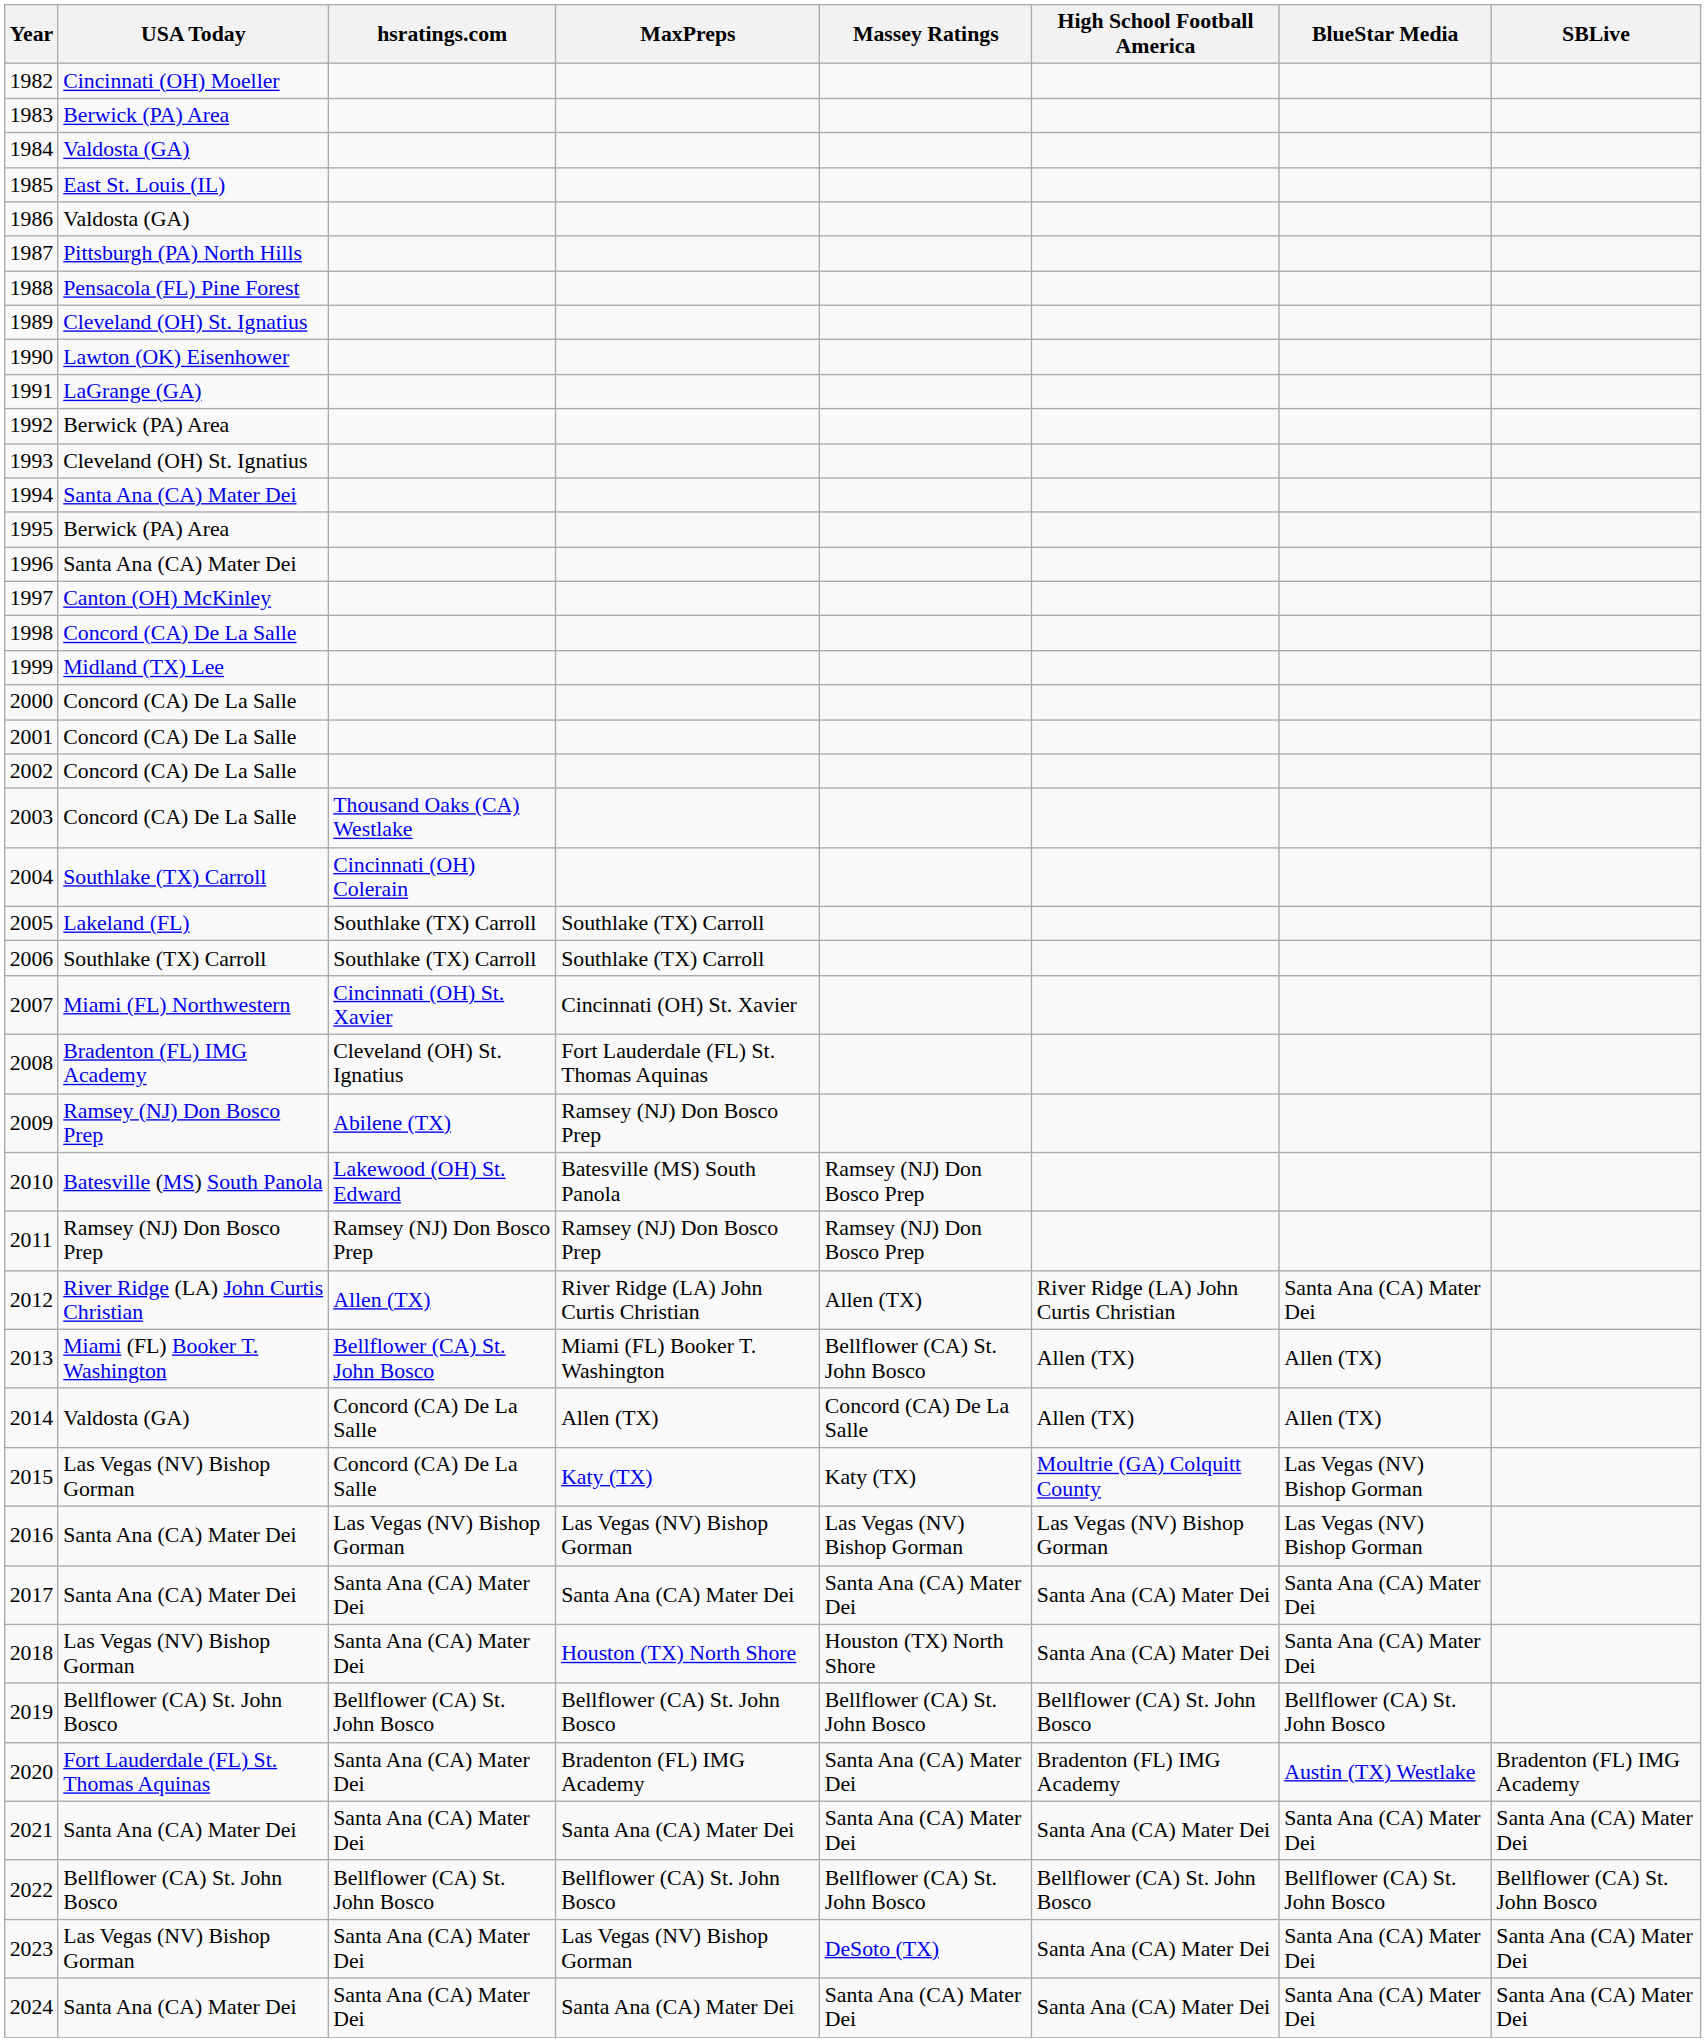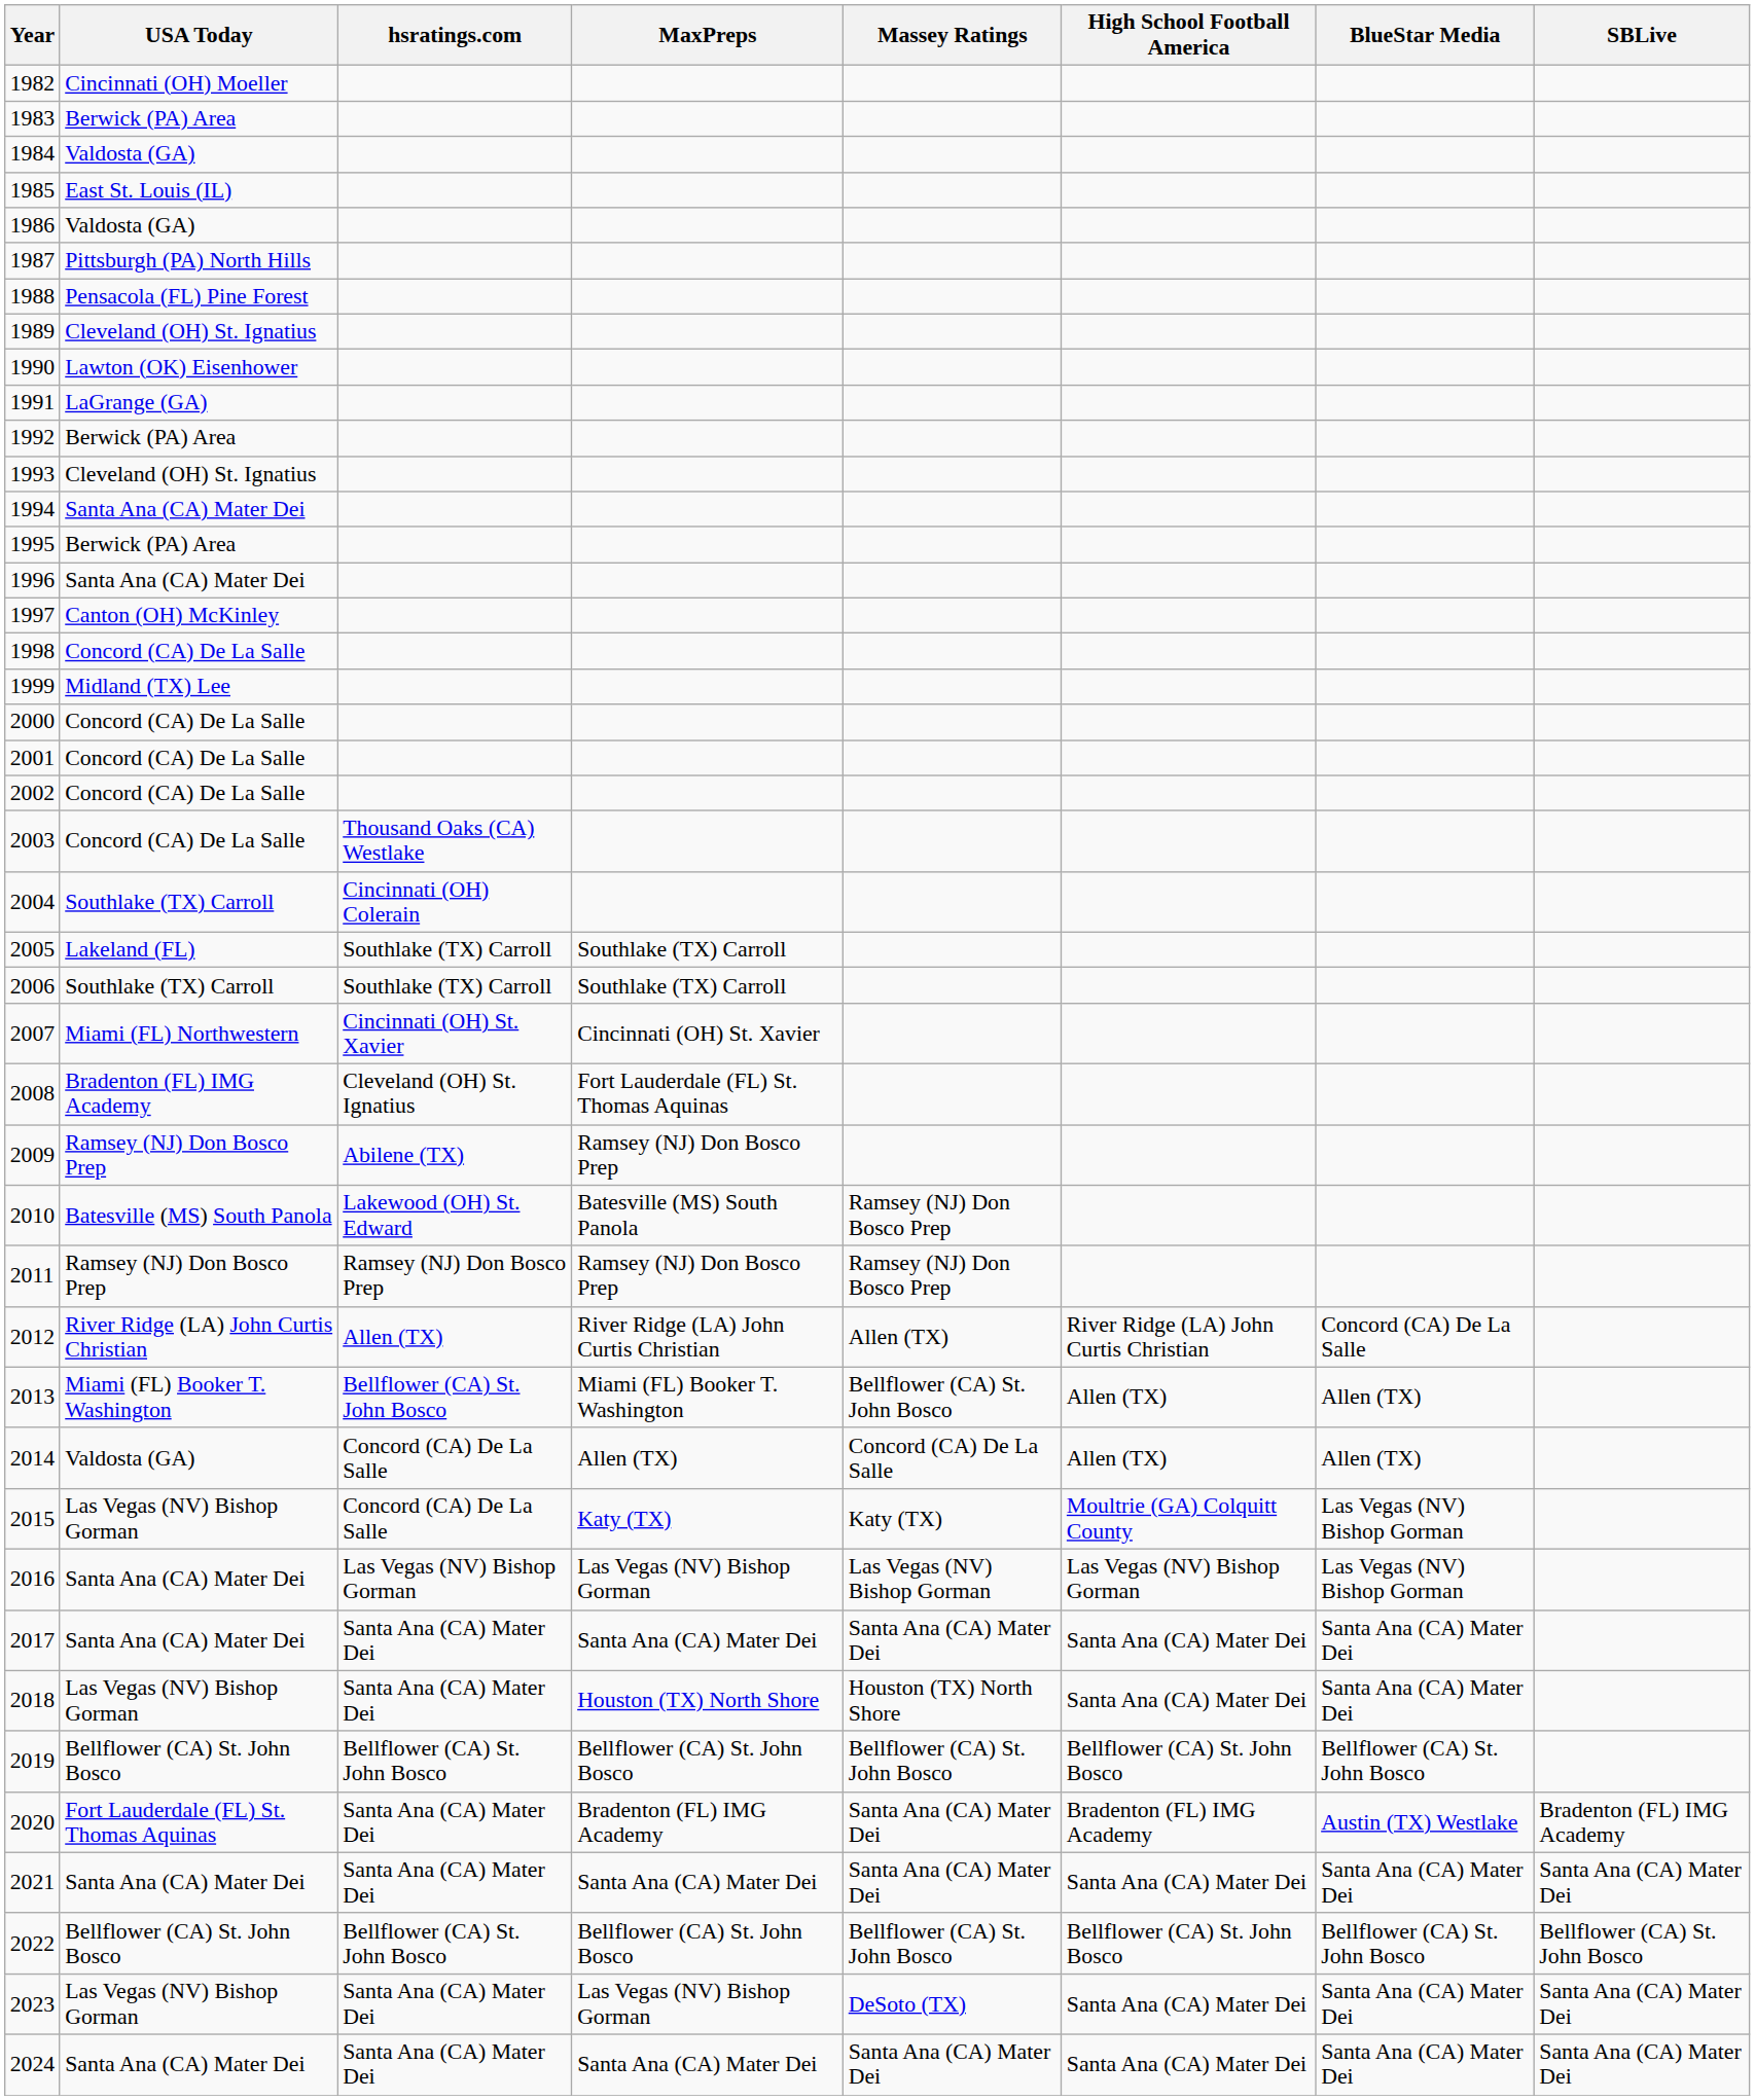 <table class="wikitable sortable">
 <tr>
 <th>Year</th>
 <th>USA Today</th>
 <th>hsratings.com</th>
 <th>MaxPreps</th>
 <th>Massey Ratings</th>
 <th>High School Football America</th>
 <th>BlueStar Media</th>
 <th>SBLive</th>
 </tr>
 <tr>
 <td>1982</td>
 <td><a href='#'>Cincinnati (OH) Moeller</a></td>
 <td></td>
 <td></td>
 <td></td>
 <td></td>
 <td></td>
 <td></td>
 </tr>
 <tr>
 <td>1983</td>
 <td><a href='#'>Berwick (PA) Area</a></td>
 <td></td>
 <td></td>
 <td></td>
 <td></td>
 <td></td>
 <td></td>
 </tr>
 <tr>
 <td>1984</td>
 <td><a href='#'>Valdosta (GA)</a></td>
 <td></td>
 <td></td>
 <td></td>
 <td></td>
 <td></td>
 <td></td>
 </tr>
 <tr>
 <td>1985</td>
 <td><a href='#'>East St. Louis (IL)</a></td>
 <td></td>
 <td></td>
 <td></td>
 <td></td>
 <td></td>
 <td></td>
 </tr>
 <tr>
 <td>1986</td>
 <td>Valdosta (GA)</td>
 <td></td>
 <td></td>
 <td></td>
 <td></td>
 <td></td>
 <td></td>
 </tr>
 <tr>
 <td>1987</td>
 <td><a href='#'>Pittsburgh (PA) North Hills</a></td>
 <td></td>
 <td></td>
 <td></td>
 <td></td>
 <td></td>
 <td></td>
 </tr>
 <tr>
 <td>1988</td>
 <td><a href='#'>Pensacola (FL) Pine Forest</a></td>
 <td></td>
 <td></td>
 <td></td>
 <td></td>
 <td></td>
 <td></td>
 </tr>
 <tr>
 <td>1989</td>
 <td><a href='#'>Cleveland (OH) St. Ignatius</a></td>
 <td></td>
 <td></td>
 <td></td>
 <td></td>
 <td></td>
 <td></td>
 </tr>
 <tr>
 <td>1990</td>
 <td><a href='#'>Lawton (OK) Eisenhower</a></td>
 <td></td>
 <td></td>
 <td></td>
 <td></td>
 <td></td>
 <td></td>
 </tr>
 <tr>
 <td>1991</td>
 <td><a href='#'>LaGrange (GA)</a></td>
 <td></td>
 <td></td>
 <td></td>
 <td></td>
 <td></td>
 <td></td>
 </tr>
 <tr>
 <td>1992</td>
 <td>Berwick (PA) Area</td>
 <td></td>
 <td></td>
 <td></td>
 <td></td>
 <td></td>
 <td></td>
 </tr>
 <tr>
 <td>1993</td>
 <td>Cleveland (OH) St. Ignatius</td>
 <td></td>
 <td></td>
 <td></td>
 <td></td>
 <td></td>
 <td></td>
 </tr>
 <tr>
 <td>1994</td>
 <td><a href='#'>Santa Ana (CA) Mater Dei</a></td>
 <td></td>
 <td></td>
 <td></td>
 <td></td>
 <td></td>
 <td></td>
 </tr>
 <tr>
 <td>1995</td>
 <td>Berwick (PA) Area</td>
 <td></td>
 <td></td>
 <td></td>
 <td></td>
 <td></td>
 <td></td>
 </tr>
 <tr>
 <td>1996</td>
 <td>Santa Ana (CA) Mater Dei</td>
 <td></td>
 <td></td>
 <td></td>
 <td></td>
 <td></td>
 <td></td>
 </tr>
 <tr>
 <td>1997</td>
 <td><a href='#'>Canton (OH) McKinley</a></td>
 <td></td>
 <td></td>
 <td></td>
 <td></td>
 <td></td>
 <td></td>
 </tr>
 <tr>
 <td>1998</td>
 <td><a href='#'>Concord (CA) De La Salle</a></td>
 <td></td>
 <td></td>
 <td></td>
 <td></td>
 <td></td>
 <td></td>
 </tr>
 <tr>
 <td>1999</td>
 <td><a href='#'>Midland (TX) Lee</a></td>
 <td></td>
 <td></td>
 <td></td>
 <td></td>
 <td></td>
 <td></td>
 </tr>
 <tr>
 <td>2000</td>
 <td>Concord (CA) De La Salle</td>
 <td></td>
 <td></td>
 <td></td>
 <td></td>
 <td></td>
 <td></td>
 </tr>
 <tr>
 <td>2001</td>
 <td>Concord (CA) De La Salle</td>
 <td></td>
 <td></td>
 <td></td>
 <td></td>
 <td></td>
 <td></td>
 </tr>
 <tr>
 <td>2002</td>
 <td>Concord (CA) De La Salle</td>
 <td></td>
 <td></td>
 <td></td>
 <td></td>
 <td></td>
 <td></td>
 </tr>
 <tr>
 <td>2003</td>
 <td>Concord (CA) De La Salle</td>
 <td><a href='#'>Thousand Oaks (CA) Westlake</a></td>
 <td></td>
 <td></td>
 <td></td>
 <td></td>
 <td></td>
 </tr>
 <tr>
 <td>2004</td>
 <td><a href='#'>Southlake (TX) Carroll</a></td>
 <td><a href='#'>Cincinnati (OH) Colerain</a></td>
 <td></td>
 <td></td>
 <td></td>
 <td></td>
 <td></td>
 </tr>
 <tr>
 <td>2005</td>
 <td><a href='#'>Lakeland (FL)</a></td>
 <td>Southlake (TX) Carroll</td>
 <td>Southlake (TX) Carroll</td>
 <td></td>
 <td></td>
 <td></td>
 <td></td>
 </tr>
 <tr>
 <td>2006</td>
 <td>Southlake (TX) Carroll</td>
 <td>Southlake (TX) Carroll</td>
 <td>Southlake (TX) Carroll</td>
 <td></td>
 <td></td>
 <td></td>
 <td></td>
 </tr>
 <tr>
 <td>2007</td>
 <td><a href='#'>Miami (FL) Northwestern</a></td>
 <td><a href='#'>Cincinnati (OH) St. Xavier</a></td>
 <td St. Xavier High School (Ohio)>Cincinnati (OH) St. Xavier</td>
 <td></td>
 <td></td>
 <td></td>
 <td></td>
 </tr>
 <tr>
 <td>2008</td>
 <td><a href='#'>Bradenton (FL) IMG Academy</a></td>
 <td>Cleveland (OH) St. Ignatius</td>
 <td>Fort Lauderdale (FL) St. Thomas Aquinas</td>
 <td></td>
 <td></td>
 <td></td>
 <td></td>
 </tr>
 <tr>
 <td>2009</td>
 <td><a href='#'>Ramsey (NJ) Don Bosco Prep</a></td>
 <td><a href='#'>Abilene (TX)</a></td>
 <td>Ramsey (NJ) Don Bosco Prep</td>
 <td></td>
 <td></td>
 <td></td>
 <td></td>
 </tr>
 <tr>
 <td>2010</td>
 <td><a href='#'>Batesville</a> (<a href='#'>MS</a>) <a href='#'>South Panola</a></td>
 <td><a href='#'>Lakewood (OH) St. Edward</a></td>
 <td>Batesville (MS) South Panola</td>
 <td>Ramsey (NJ) Don Bosco Prep</td>
 <td></td>
 <td></td>
 <td></td>
 </tr>
 <tr>
 <td>2011</td>
 <td>Ramsey (NJ) Don Bosco Prep</td>
 <td>Ramsey (NJ) Don Bosco Prep</td>
 <td>Ramsey (NJ) Don Bosco Prep</td>
 <td>Ramsey (NJ) Don Bosco Prep</td>
 <td></td>
 <td></td>
 <td></td>
 </tr>
 <tr>
 <td>2012</td>
 <td><a href='#'>River Ridge</a> (LA) <a href='#'>John Curtis Christian</a></td>
 <td><a href='#'>Allen (TX)</a></td>
 <td>River Ridge (LA) John Curtis Christian</td>
 <td>Allen (TX)</td>
 <td>River Ridge (LA) John Curtis Christian</td>
-<td>Santa Ana (CA) Mater Dei</td>
+<td>Concord (CA) De La Salle</td>
 <td></td>
 </tr>
 <tr>
 <td>2013</td>
 <td><a href='#'>Miami</a> (FL) <a href='#'>Booker T. Washington</a></td>
 <td><a href='#'>Bellflower (CA) St. John Bosco</a></td>
 <td>Miami (FL) Booker T. Washington</td>
 <td>Bellflower (CA) St. John Bosco</td>
 <td>Allen (TX)</td>
 <td>Allen (TX)</td>
 <td></td>
 </tr>
 <tr>
 <td>2014</td>
 <td>Valdosta (GA)</td>
 <td>Concord (CA) De La Salle</td>
 <td>Allen (TX)</td>
 <td>Concord (CA) De La Salle</td>
 <td>Allen (TX)</td>
 <td>Allen (TX)</td>
 <td></td>
 </tr>
 <tr>
 <td>2015</td>
 <td>Las Vegas (NV) Bishop Gorman</td>
 <td>Concord (CA) De La Salle</td>
 <td><a href='#'>Katy (TX)</a></td>
 <td>Katy (TX)</td>
 <td><a href='#'>Moultrie (GA) Colquitt County</a></td>
 <td>Las Vegas (NV) Bishop Gorman</td>
 <td></td>
 </tr>
 <tr>
 <td>2016</td>
 <td>Santa Ana (CA) Mater Dei</td>
 <td>Las Vegas (NV) Bishop Gorman</td>
 <td>Las Vegas (NV) Bishop Gorman</td>
 <td>Las Vegas (NV) Bishop Gorman</td>
 <td>Las Vegas (NV) Bishop Gorman</td>
 <td>Las Vegas (NV) Bishop Gorman</td>
 <td></td>
 </tr>
 <tr>
 <td>2017</td>
 <td>Santa Ana (CA) Mater Dei</td>
 <td>Santa Ana (CA) Mater Dei</td>
 <td>Santa Ana (CA) Mater Dei</td>
 <td>Santa Ana (CA) Mater Dei</td>
 <td>Santa Ana (CA) Mater Dei</td>
 <td>Santa Ana (CA) Mater Dei</td>
 <td></td>
 </tr>
 <tr>
 <td>2018</td>
 <td>Las Vegas (NV) Bishop Gorman</td>
 <td>Santa Ana (CA) Mater Dei</td>
 <td><a href='#'>Houston (TX) North Shore</a></td>
 <td>Houston (TX) North Shore</td>
 <td>Santa Ana (CA) Mater Dei</td>
 <td>Santa Ana (CA) Mater Dei</td>
 <td></td>
 </tr>
 <tr>
 <td>2019</td>
 <td>Bellflower (CA) St. John Bosco</td>
 <td>Bellflower (CA) St. John Bosco</td>
 <td>Bellflower (CA) St. John Bosco</td>
 <td>Bellflower (CA) St. John Bosco</td>
 <td>Bellflower (CA) St. John Bosco</td>
 <td>Bellflower (CA) St. John Bosco</td>
 <td></td>
 </tr>
 <tr>
 <td>2020</td>
 <td><a href='#'>Fort Lauderdale (FL) St. Thomas Aquinas</a></td>
 <td>Santa Ana (CA) Mater Dei</td>
 <td>Bradenton (FL) IMG Academy</td>
 <td>Santa Ana (CA) Mater Dei</td>
 <td>Bradenton (FL) IMG Academy</td>
 <td><a href='#'>Austin (TX) Westlake</a></td>
 <td>Bradenton (FL) IMG Academy</td>
 </tr>
 <tr>
 <td>2021</td>
 <td>Santa Ana (CA) Mater Dei</td>
 <td>Santa Ana (CA) Mater Dei</td>
 <td>Santa Ana (CA) Mater Dei</td>
 <td>Santa Ana (CA) Mater Dei</td>
 <td>Santa Ana (CA) Mater Dei</td>
 <td>Santa Ana (CA) Mater Dei</td>
 <td>Santa Ana (CA) Mater Dei</td>
 </tr>
 <tr>
 <td>2022</td>
 <td>Bellflower (CA) St. John Bosco</td>
 <td>Bellflower (CA) St. John Bosco</td>
 <td>Bellflower (CA) St. John Bosco</td>
 <td>Bellflower (CA) St. John Bosco</td>
 <td>Bellflower (CA) St. John Bosco</td>
 <td>Bellflower (CA) St. John Bosco</td>
 <td>Bellflower (CA) St. John Bosco</td>
 </tr>
 <tr>
 <td>2023</td>
 <td>Las Vegas (NV) Bishop Gorman</td>
 <td>Santa Ana (CA) Mater Dei</td>
 <td>Las Vegas (NV) Bishop Gorman</td>
 <td><a href='#'>DeSoto (TX)</a></td>
 <td>Santa Ana (CA) Mater Dei</td>
 <td>Santa Ana (CA) Mater Dei</td>
 <td>Santa Ana (CA) Mater Dei</td>
 </tr>
 <tr>
 <td>2024</td>
 <td>Santa Ana (CA) Mater Dei</td>
 <td>Santa Ana (CA) Mater Dei</td>
 <td>Santa Ana (CA) Mater Dei</td>
 <td>Santa Ana (CA) Mater Dei</td>
 <td>Santa Ana (CA) Mater Dei</td>
 <td>Santa Ana (CA) Mater Dei</td>
 <td>Santa Ana (CA) Mater Dei</td>
 </tr>
 </table>
